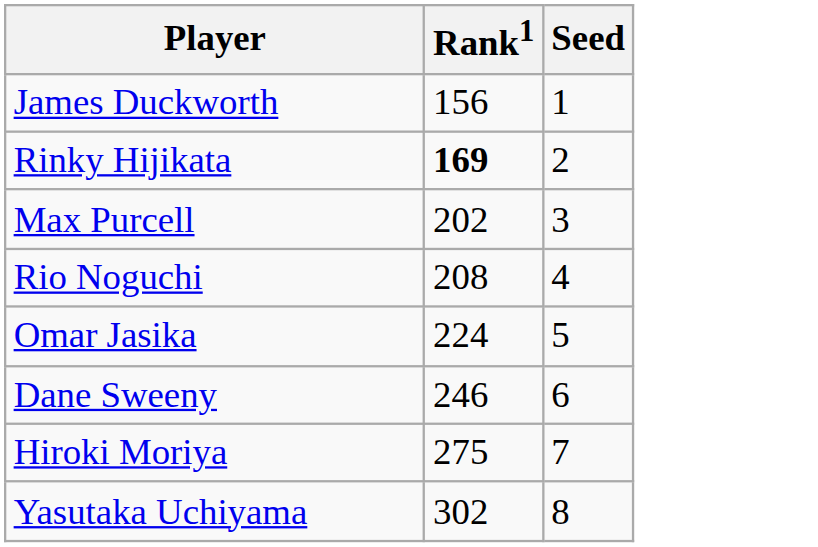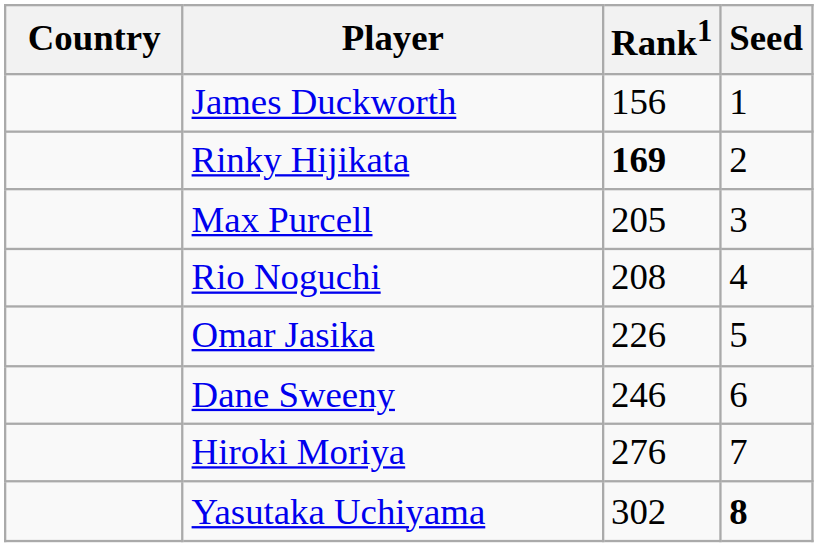 <table class="sortable wikitable">
 <tr>
+<th width="70">Country</th>
 <th width="175">Player</th>
 <th>Rank<sup>1</sup></th>
 <th>Seed</th>
 </tr>
 <tr>
+<td></td>
 <td><a href='#'>James Duckworth</a></td>
 <td>156</td>
 <td>1</td>
 </tr>
 <tr>
+<td></td>
 <td><a href='#'>Rinky Hijikata</a></td>
 <td><strong>169</strong></td>
 <td>2</td>
 </tr>
 <tr>
+<td></td>
 <td><a href='#'>Max Purcell</a></td>
-<td>202</td>
+<td>205</td>
 <td>3</td>
 </tr>
 <tr>
+<td></td>
 <td><a href='#'>Rio Noguchi</a></td>
 <td>208</td>
 <td>4</td>
 </tr>
 <tr>
+<td></td>
 <td><a href='#'>Omar Jasika</a></td>
-<td>224</td>
+<td>226</td>
 <td>5</td>
 </tr>
 <tr>
+<td></td>
 <td><a href='#'>Dane Sweeny</a></td>
 <td>246</td>
 <td>6</td>
 </tr>
 <tr>
+<td></td>
 <td><a href='#'>Hiroki Moriya</a></td>
-<td>275</td>
+<td>276</td>
 <td>7</td>
 </tr>
 <tr>
+<td></td>
 <td><a href='#'>Yasutaka Uchiyama</a></td>
 <td>302</td>
-<td>8</td>
+<td><strong>8</strong></td>
 </tr>
 </table>
